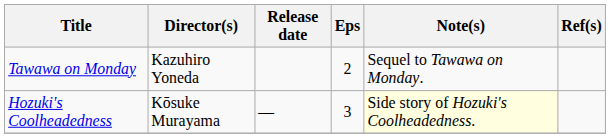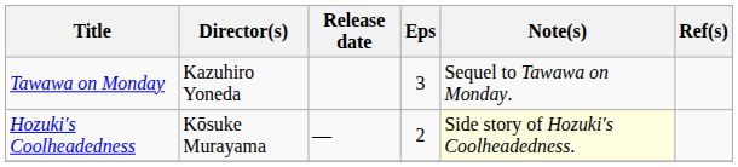 <table class="wikitable sortable">
 <tr>
 <th scope="col">Title</th>
 <th scope="col">Director(s)</th>
 <th scope="col">Release date</th>
 <th scope="col" class="unsortable">Eps</th>
 <th scope="col" class="unsortable">Note(s)</th>
 <th scope="col" class="unsortable">Ref(s)</th>
 </tr>
 <tr>
 <td><em><a href='#'>Tawawa on Monday</a></em></td>
 <td>Kazuhiro Yoneda</td>
 <td></td>
-<td style="text-align:center">2</td>
+<td style="text-align:center">3</td>
 <td>Sequel to <em>Tawawa on Monday</em>.</td>
 <td style="text-align:center"></td>
 </tr>
 <tr>
 <td><em><a href='#'>Hozuki's Coolheadedness</a></em></td>
 <td>Kōsuke Murayama</td>
 <td> — </td>
-<td style="text-align:center">3</td>
+<td style="text-align:center">2</td>
 <td style="background: lightyellow;">Side story of <em>Hozuki's Coolheadedness</em>.</td>
 <td style="text-align:center"></td>
 </tr>
 <tr>
 </tr>
 </table>
